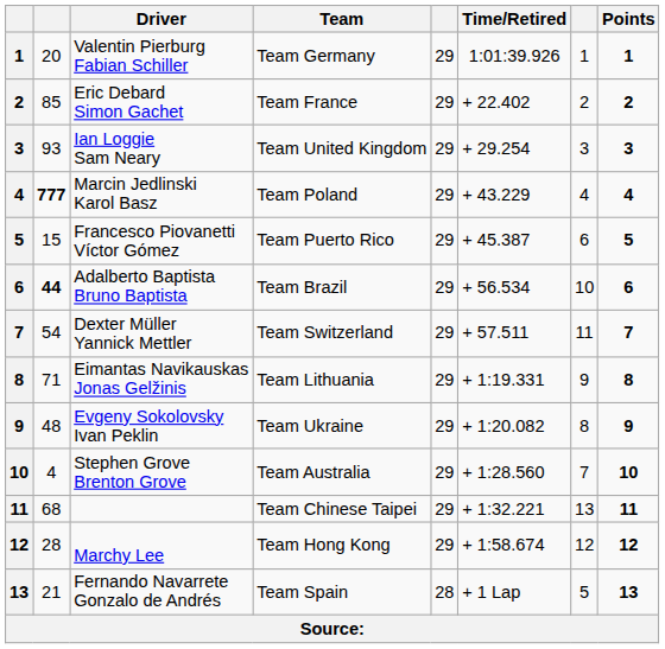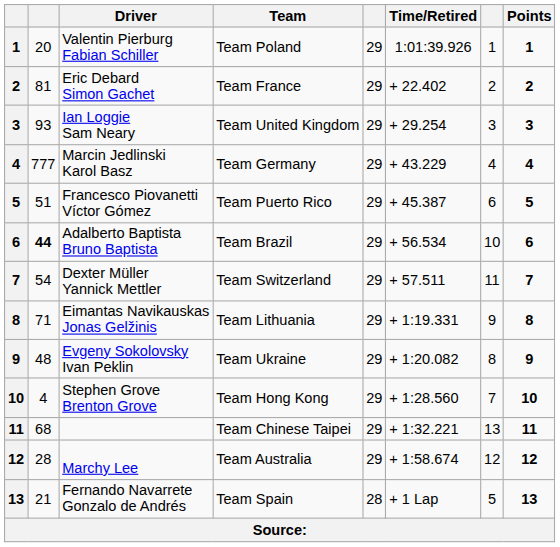 <table class="wikitable" style="font-size:85%;">
 <tr>
 <th scope="col"></th>
 <th scope="col"></th>
 <th scope="col">Driver</th>
 <th scope="col">Team</th>
 <th scope="col"></th>
 <th scope="col">Time/Retired</th>
 <th scope="col"></th>
 <th scope="col">Points</th>
 </tr>
 <tr>
 <th>1</th>
 <td align="middle">20</td>
 <td>Valentin Pierburg<br><a href='#'>Fabian Schiller</a></td>
-<td> Team Germany</td>
+<td> Team Poland</td>
 <td align="middle">29</td>
 <td align="middle">1:01:39.926</td>
 <td align="middle">1</td>
 <td align="middle"><strong>1</strong></td>
 </tr>
 <tr>
 <th>2</th>
-<td align="middle">85</td>
+<td align="middle">81</td>
 <td>Eric Debard<br><a href='#'>Simon Gachet</a></td>
 <td> Team France</td>
 <td align="middle">29</td>
 <td>+ 22.402 </td>
 <td align="middle">2</td>
 <td align="middle"><strong>2</strong></td>
 </tr>
 <tr>
 <th>3</th>
 <td align="middle">93</td>
 <td><a href='#'>Ian Loggie</a><br>Sam Neary</td>
 <td> Team United Kingdom</td>
 <td align="middle">29</td>
 <td>+ 29.254</td>
 <td align="middle">3</td>
 <td align="middle"><strong>3</strong></td>
 </tr>
 <tr>
 <th>4</th>
-<td align="middle"><strong>777</strong></td>
+<td align="middle">777</td>
 <td>Marcin Jedlinski<br>Karol Basz</td>
-<td> Team Poland</td>
+<td> Team Germany</td>
 <td align="middle">29</td>
 <td>+ 43.229</td>
 <td align="middle">4</td>
 <td align="middle"><strong>4</strong></td>
 </tr>
 <tr>
 <th>5</th>
-<td align="middle">15</td>
+<td align="middle">51</td>
 <td>Francesco Piovanetti<br>Víctor Gómez</td>
 <td> Team Puerto Rico</td>
 <td align="middle">29</td>
 <td>+ 45.387</td>
 <td align="middle">6</td>
 <td align="middle"><strong>5</strong></td>
 </tr>
 <tr>
 <th>6</th>
 <td align="middle"><strong>44</strong></td>
 <td>Adalberto Baptista<br><a href='#'>Bruno Baptista</a></td>
 <td> Team Brazil</td>
 <td align="middle">29</td>
 <td>+ 56.534</td>
 <td align="middle">10</td>
 <td align="middle"><strong>6</strong></td>
 </tr>
 <tr>
 <th>7</th>
 <td align="middle">54</td>
 <td>Dexter Müller<br>Yannick Mettler</td>
 <td> Team Switzerland</td>
 <td align="middle">29</td>
 <td>+ 57.511</td>
 <td align="middle">11</td>
 <td align="middle"><strong>7</strong></td>
 </tr>
 <tr>
 <th>8</th>
 <td align="middle">71</td>
 <td>Eimantas Navikauskas<br><a href='#'>Jonas Gelžinis</a></td>
 <td> Team Lithuania</td>
 <td align="middle">29</td>
 <td>+ 1:19.331</td>
 <td align="middle">9</td>
 <td align="middle"><strong>8</strong></td>
 </tr>
 <tr>
 <th>9</th>
 <td align="middle">48</td>
 <td><a href='#'>Evgeny Sokolovsky</a><br>Ivan Peklin</td>
 <td> Team Ukraine</td>
 <td align="middle">29</td>
 <td>+ 1:20.082</td>
 <td align="middle">8</td>
 <td align="middle"><strong>9</strong></td>
 </tr>
 <tr>
 <th>10</th>
 <td align="middle">4</td>
 <td>Stephen Grove<br><a href='#'>Brenton Grove</a></td>
-<td> Team Australia</td>
+<td> Team Hong Kong</td>
 <td align="middle">29</td>
 <td>+ 1:28.560 </td>
 <td align="middle">7</td>
 <td align="middle"><strong>10</strong></td>
 </tr>
 <tr>
 <th>11</th>
 <td align="middle">68</td>
 <td><br></td>
 <td> Team Chinese Taipei</td>
 <td align="middle">29</td>
 <td>+ 1:32.221</td>
 <td align="middle">13</td>
 <td align="middle"><strong>11</strong></td>
 </tr>
 <tr>
 <th>12</th>
 <td align="middle">28</td>
 <td><br><a href='#'>Marchy Lee</a></td>
-<td> Team Hong Kong</td>
+<td> Team Australia</td>
 <td align="middle">29</td>
 <td>+ 1:58.674</td>
 <td align="middle">12</td>
 <td align="middle"><strong>12</strong></td>
 </tr>
 <tr>
 <th>13</th>
 <td align="middle">21</td>
 <td>Fernando Navarrete<br>Gonzalo de Andrés</td>
 <td> Team Spain</td>
 <td align="middle">28</td>
 <td>+ 1 Lap</td>
 <td align="middle">5</td>
 <td align="middle"><strong>13</strong></td>
 </tr>
 <tr class="sortbottom">
 <th colspan=8>Source:</th>
 </tr>
 </table>
